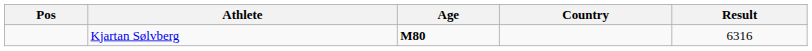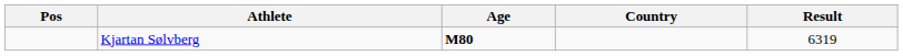 <table class="wikitable"  style="text-align:center; width:50%;">
 <tr>
 <th>Pos</th>
 <th>Athlete</th>
 <th>Age</th>
 <th>Country</th>
 <th>Result</th>
 </tr>
 <tr>
 <td align=center></td>
 <td align=left><a href='#'>Kjartan Sølvberg</a></td>
 <td align=left><strong>M80</strong></td>
 <td align=left></td>
-<td>6316</td>
+<td>6319</td>
 </tr>
 </table>
